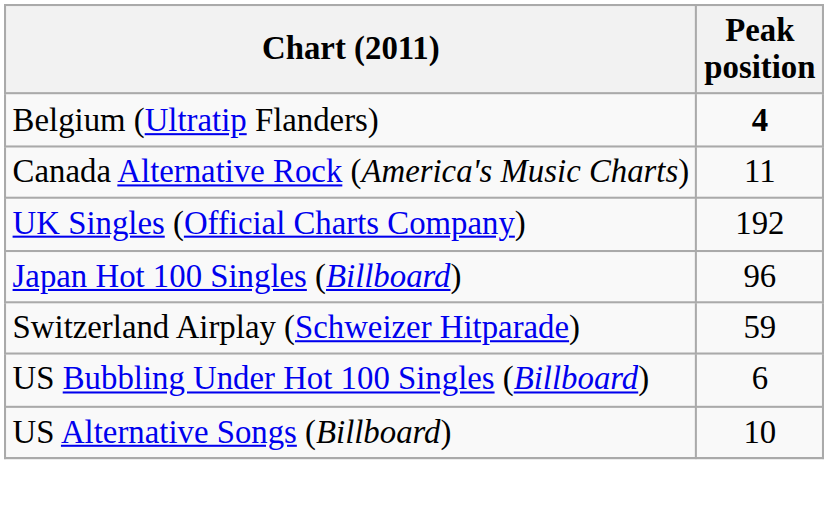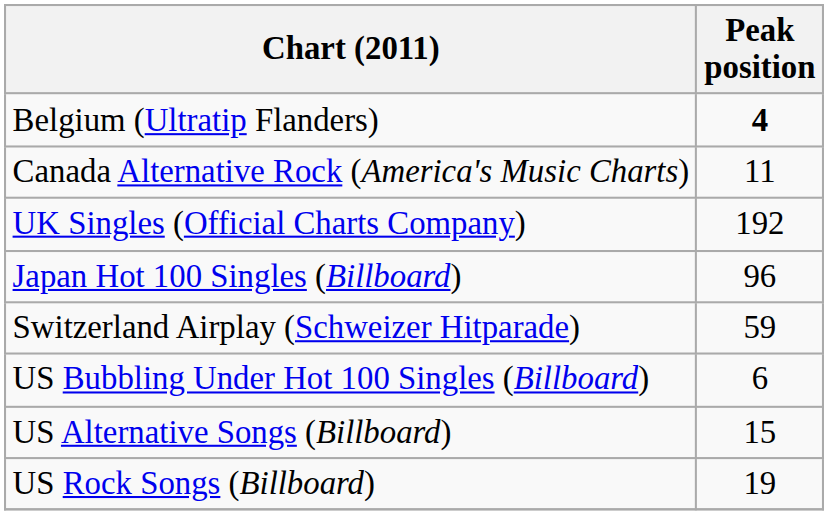 <table class="wikitable">
 <tr>
 <th>Chart (2011)</th>
 <th>Peak<br>position</th>
 </tr>
 <tr>
 <td>Belgium (<a href='#'>Ultratip</a> Flanders)</td>
 <td align="center"><strong>4</strong></td>
 </tr>
 <tr>
 <td>Canada <a href='#'>Alternative Rock</a> (<em>America's Music Charts</em>)</td>
 <td align="center">11</td>
 </tr>
 <tr>
 <td><a href='#'>UK Singles</a> (<a href='#'>Official Charts Company</a>)</td>
 <td align="center">192</td>
 </tr>
 <tr>
 <td><a href='#'>Japan Hot 100 Singles</a> (<em><a href='#'>Billboard</a></em>)</td>
 <td align="center">96</td>
 </tr>
 <tr>
 <td>Switzerland Airplay (<a href='#'>Schweizer Hitparade</a>)</td>
 <td align="center">59</td>
 </tr>
 <tr>
 <td>US <a href='#'>Bubbling Under Hot 100 Singles</a> (<em><a href='#'>Billboard</a></em>)</td>
 <td align="center">6</td>
 </tr>
 <tr>
 <td>US <a href='#'>Alternative Songs</a> (<em>Billboard</em>)</td>
-<td align="center">10</td>
+<td align="center">15</td>
+</tr>
+<tr>
+<td>US <a href='#'>Rock Songs</a> (<em>Billboard</em>)</td>
+<td align="center">19</td>
 </tr>
 <tr>
 </tr>
 </table>
